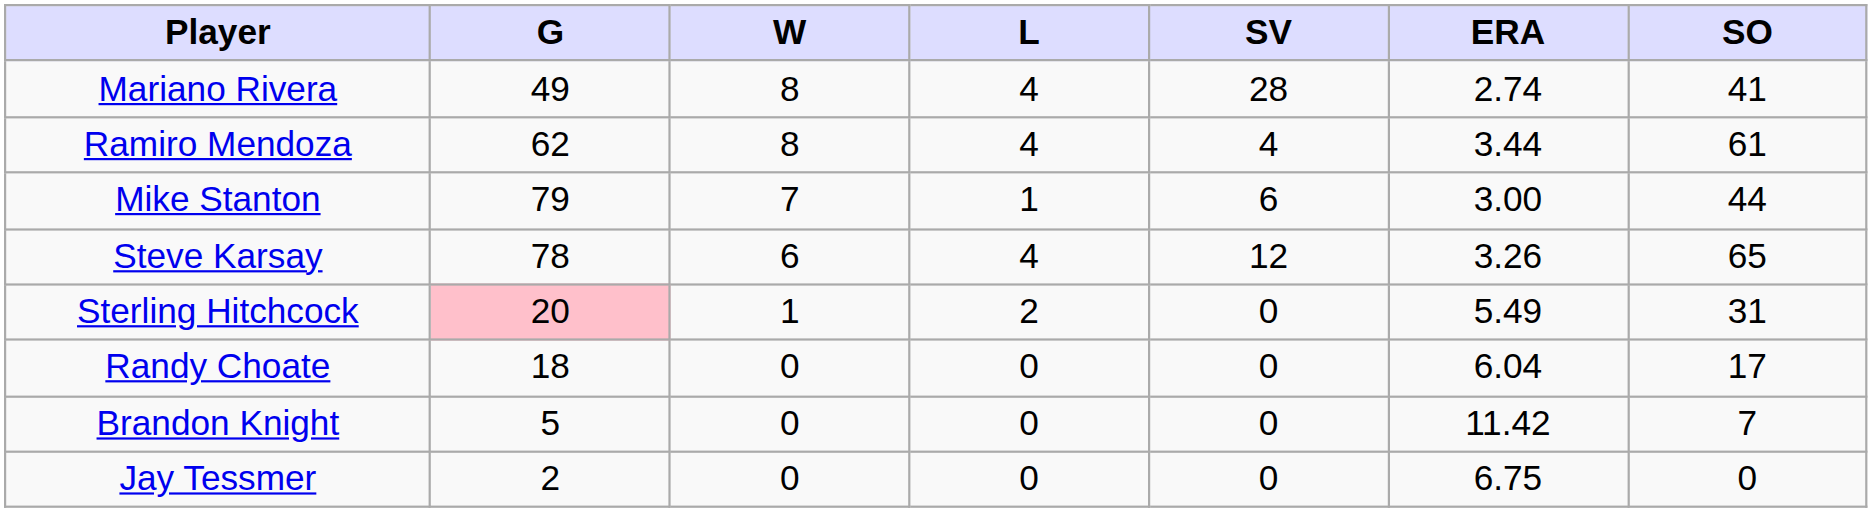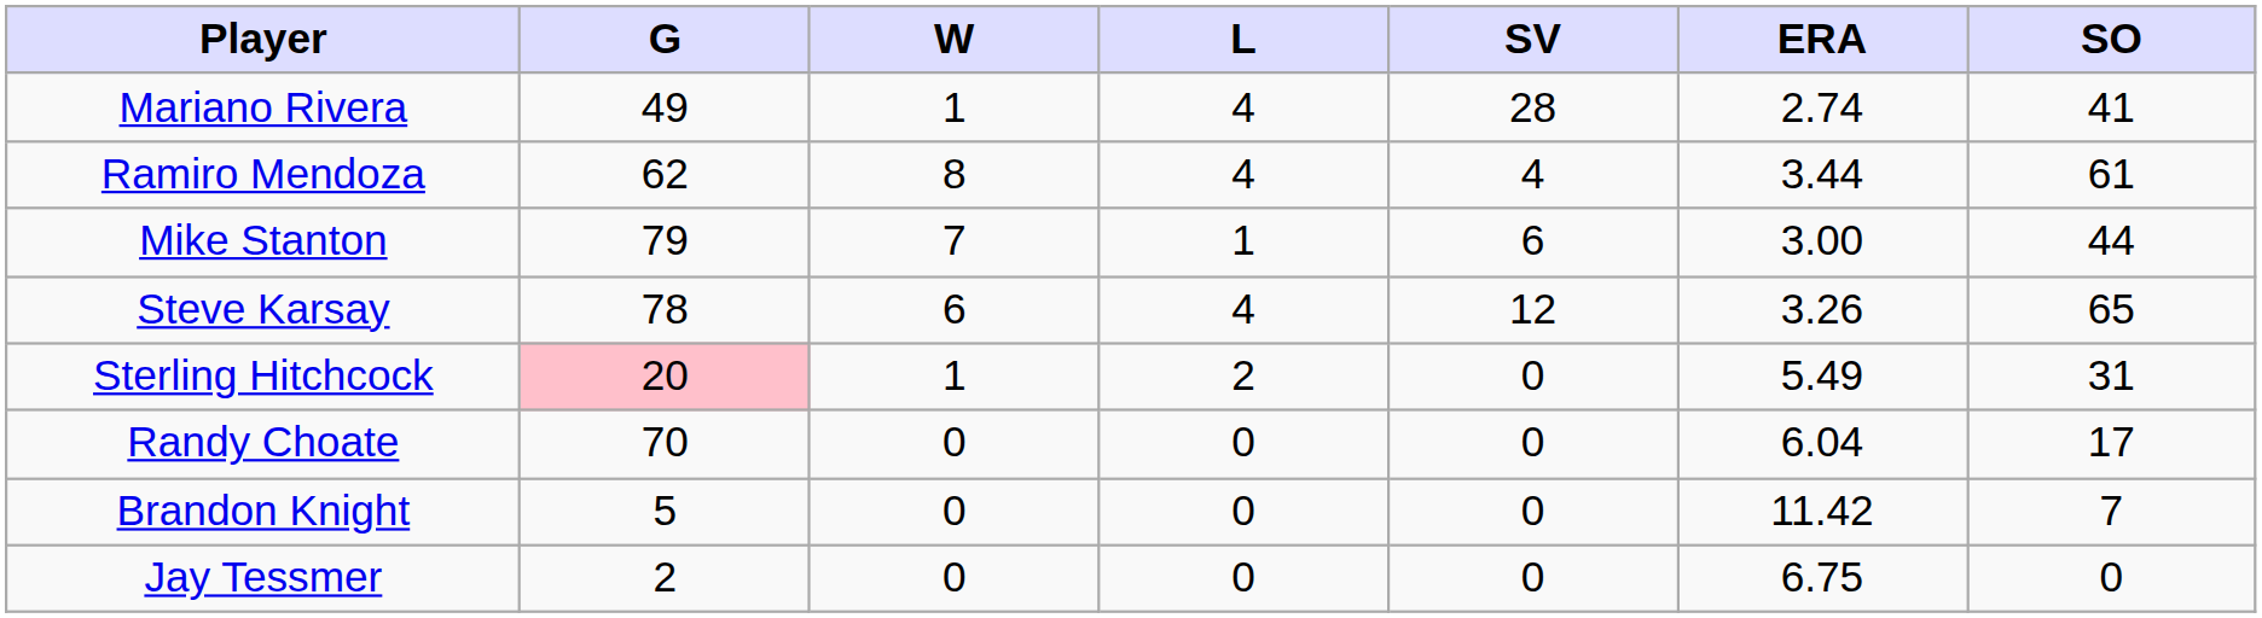 <table class="wikitable sortable">
 <tr>
 <th style="background:#ddf; width:16%;">Player</th>
 <th style="background:#ddf; width:9%;">G</th>
 <th style="background:#ddf; width:9%;">W</th>
 <th style="background:#ddf; width:9%;">L</th>
 <th style="background:#ddf; width:9%;">SV</th>
 <th style="background:#ddf; width:9%;">ERA</th>
 <th style="background:#ddf; width:9%;">SO</th>
 </tr>
 <tr style="text-align:center;">
 <td><a href='#'>Mariano Rivera</a></td>
 <td>49</td>
-<td>8</td>
+<td>1</td>
 <td>4</td>
 <td>28</td>
 <td>2.74</td>
 <td>41</td>
 </tr>
 <tr style="text-align:center;">
 <td><a href='#'>Ramiro Mendoza</a></td>
 <td>62</td>
 <td>8</td>
 <td>4</td>
 <td>4</td>
 <td>3.44</td>
 <td>61</td>
 </tr>
 <tr style="text-align:center;">
 <td><a href='#'>Mike Stanton</a></td>
 <td>79</td>
 <td>7</td>
 <td>1</td>
 <td>6</td>
 <td>3.00</td>
 <td>44</td>
 </tr>
 <tr align=center>
 <td><a href='#'>Steve Karsay</a></td>
 <td>78</td>
 <td>6</td>
 <td>4</td>
 <td>12</td>
 <td>3.26</td>
 <td>65</td>
 </tr>
 <tr style="text-align:center;">
 <td><a href='#'>Sterling Hitchcock</a></td>
 <td style="background: pink;">20</td>
 <td>1</td>
 <td>2</td>
 <td>0</td>
 <td>5.49</td>
 <td>31</td>
 </tr>
 <tr align="center">
 <td><a href='#'>Randy Choate</a></td>
-<td>18</td>
+<td>70</td>
 <td>0</td>
 <td>0</td>
 <td>0</td>
 <td>6.04</td>
 <td>17</td>
 </tr>
 <tr align=center>
 <td><a href='#'>Brandon Knight</a></td>
 <td>5</td>
 <td>0</td>
 <td>0</td>
 <td>0</td>
 <td>11.42</td>
 <td>7</td>
 </tr>
 <tr align="center">
 <td><a href='#'>Jay Tessmer</a></td>
 <td>2</td>
 <td>0</td>
 <td>0</td>
 <td>0</td>
 <td>6.75</td>
 <td>0</td>
 </tr>
 </table>
